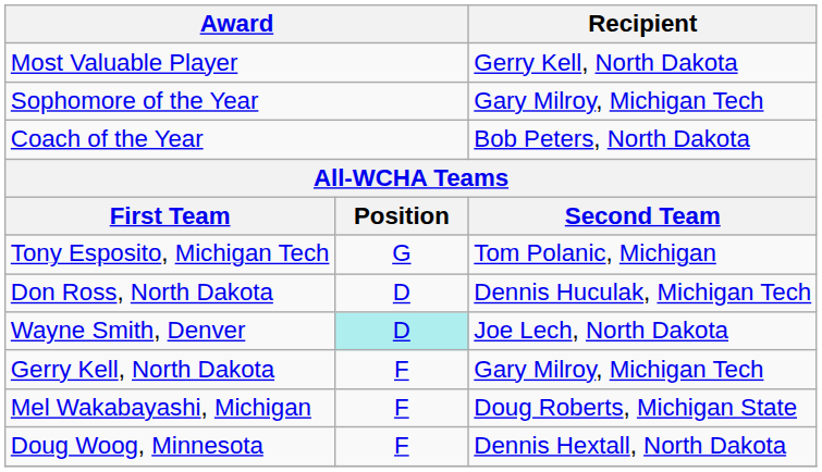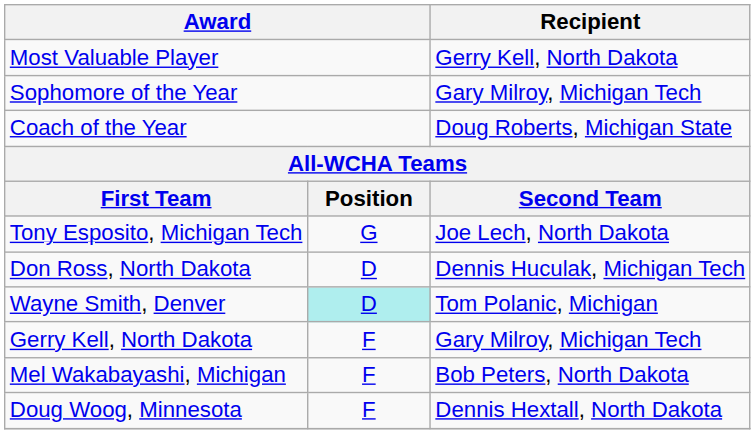 <table class="wikitable">
 <tr>
 <th colspan=2><a href='#'>Award</a></th>
 <th>Recipient</th>
 </tr>
 <tr>
 <td colspan=2><a href='#'>Most Valuable Player</a></td>
 <td><a href='#'>Gerry Kell</a>, <a href='#'>North Dakota</a></td>
 </tr>
 <tr>
 <td colspan=2><a href='#'>Sophomore of the Year</a></td>
 <td><a href='#'>Gary Milroy</a>, <a href='#'>Michigan Tech</a></td>
 </tr>
 <tr>
 <td colspan=2><a href='#'>Coach of the Year</a></td>
-<td><a href='#'>Bob Peters</a>, <a href='#'>North Dakota</a></td>
+<td><a href='#'>Doug Roberts</a>, <a href='#'>Michigan State</a></td>
 </tr>
 <tr>
 <th colspan=3><a href='#'>All-WCHA Teams</a></th>
 </tr>
 <tr>
 <th><a href='#'>First Team</a></th>
 <th>  Position  </th>
 <th><a href='#'>Second Team</a></th>
 </tr>
 <tr>
 <td><a href='#'>Tony Esposito</a>, <a href='#'>Michigan Tech</a></td>
 <td align=center><a href='#'>G</a></td>
-<td><a href='#'>Tom Polanic</a>, <a href='#'>Michigan</a></td>
+<td><a href='#'>Joe Lech</a>, <a href='#'>North Dakota</a></td>
 </tr>
 <tr>
 <td><a href='#'>Don Ross</a>, <a href='#'>North Dakota</a></td>
 <td align=center><a href='#'>D</a></td>
 <td><a href='#'>Dennis Huculak</a>, <a href='#'>Michigan Tech</a></td>
 </tr>
 <tr>
 <td><a href='#'>Wayne Smith</a>, <a href='#'>Denver</a></td>
 <td align=center style="background: paleturquoise;"><a href='#'>D</a></td>
-<td><a href='#'>Joe Lech</a>, <a href='#'>North Dakota</a></td>
+<td><a href='#'>Tom Polanic</a>, <a href='#'>Michigan</a></td>
 </tr>
 <tr>
 <td><a href='#'>Gerry Kell</a>, <a href='#'>North Dakota</a></td>
 <td align=center><a href='#'>F</a></td>
 <td><a href='#'>Gary Milroy</a>, <a href='#'>Michigan Tech</a></td>
 </tr>
 <tr>
 <td><a href='#'>Mel Wakabayashi</a>, <a href='#'>Michigan</a></td>
 <td align=center><a href='#'>F</a></td>
-<td><a href='#'>Doug Roberts</a>, <a href='#'>Michigan State</a></td>
+<td><a href='#'>Bob Peters</a>, <a href='#'>North Dakota</a></td>
 </tr>
 <tr>
 <td><a href='#'>Doug Woog</a>, <a href='#'>Minnesota</a></td>
 <td align=center><a href='#'>F</a></td>
 <td><a href='#'>Dennis Hextall</a>, <a href='#'>North Dakota</a></td>
 </tr>
 <tr>
 </tr>
 </table>
